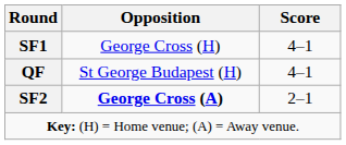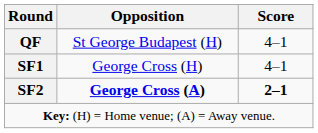 <table class="wikitable plainrowheaders" style="text-align:center">
 <tr>
 <th scope="col" style="width:25px">Round</th>
 <th scope="col" style="width:180px">Opposition</th>
 <th scope="col" style="width:70px">Score</th>
 </tr>
 <tr>
+<th scope=row style="text-align:center">QF</th>
+<td><a href='#'>St George Budapest</a> (<a href='#'>H</a>)</td>
+<td>4–1</td>
+</tr>
+<tr>
 <th scope=row style="text-align:center">SF1</th>
 <td><a href='#'>George Cross</a> (<a href='#'>H</a>)</td>
 <td>4–1</td>
 </tr>
 <tr>
-<th scope=row style="text-align:center">QF</th>
-<td><a href='#'>St George Budapest</a> (<a href='#'>H</a>)</td>
-<td>4–1</td>
-</tr>
-<tr>
 <th scope=row style="text-align:center">SF2</th>
 <td><strong><a href='#'>George Cross</a> (<a href='#'>A</a>)</strong></td>
-<td>2–1</td>
+<td><strong>2–1</strong></td>
 </tr>
 <tr>
 <td colspan="3"><small><strong>Key:</strong> (H) = Home venue; (A) = Away venue.</small></td>
 </tr>
 </table>
